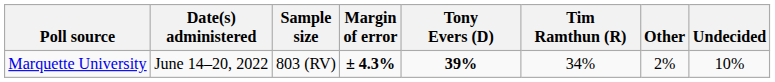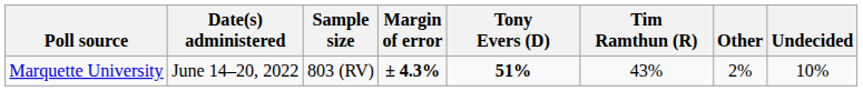 <table class="wikitable" style="font-size:90%;text-align:center;">
 <tr valign=bottom>
 <th>Poll source</th>
 <th>Date(s)<br>administered</th>
 <th>Sample<br>size</th>
 <th>Margin<br>of error</th>
 <th style="width:100px;">Tony<br>Evers (D)</th>
 <th style="width:100px;">Tim<br>Ramthun (R)</th>
 <th>Other</th>
 <th>Undecided</th>
 </tr>
 <tr>
 <td style="text-align:left;"><a href='#'>Marquette University</a></td>
 <td>June 14–20, 2022</td>
 <td>803 (RV)</td>
 <td><strong>± 4.3%</strong></td>
-<td><strong>39%</strong></td>
-<td>34%</td>
+<td><strong>51%</strong></td>
+<td>43%</td>
 <td>2%</td>
 <td>10%</td>
 </tr>
 </table>
